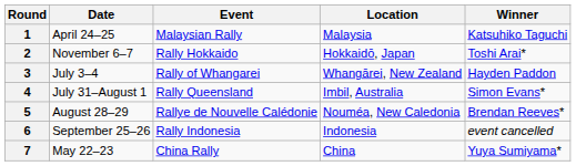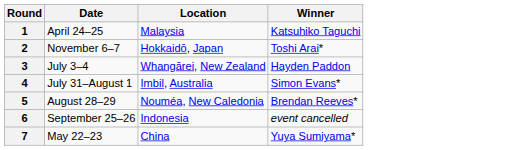 <table class="wikitable" style="font-size: 95%;">
 <tr>
 <th>Round</th>
 <th>Date</th>
-<th>Event</th>
 <th>Location</th>
 <th>Winner</th>
 </tr>
 <tr>
 <th>1</th>
 <td>April 24–25</td>
-<td><a href='#'>Malaysian Rally</a></td>
 <td> <a href='#'>Malaysia</a></td>
 <td> <a href='#'>Katsuhiko Taguchi</a></td>
 </tr>
 <tr>
 <th>2</th>
 <td>November 6–7</td>
-<td><a href='#'>Rally Hokkaido</a></td>
 <td> <a href='#'>Hokkaidō</a>, <a href='#'>Japan</a></td>
 <td> <a href='#'>Toshi Arai</a>*</td>
 </tr>
 <tr>
 <th>3</th>
 <td>July 3–4</td>
-<td><a href='#'>Rally of Whangarei</a></td>
 <td> <a href='#'>Whangārei</a>, <a href='#'>New Zealand</a></td>
 <td> <a href='#'>Hayden Paddon</a></td>
 </tr>
 <tr>
 <th>4</th>
 <td>July 31–August 1</td>
-<td><a href='#'>Rally Queensland</a></td>
 <td> <a href='#'>Imbil</a>, <a href='#'>Australia</a></td>
 <td> <a href='#'>Simon Evans</a>*</td>
 </tr>
 <tr>
 <th>5</th>
 <td>August 28–29</td>
-<td><a href='#'>Rallye de Nouvelle Calédonie</a></td>
 <td> <a href='#'>Nouméa</a>, <a href='#'>New Caledonia</a></td>
 <td> <a href='#'>Brendan Reeves</a>*</td>
 </tr>
 <tr>
 <th>6</th>
 <td>September 25–26</td>
-<td><a href='#'>Rally Indonesia</a></td>
 <td> <a href='#'>Indonesia</a></td>
 <td><em>event cancelled</em></td>
 </tr>
 <tr>
 <th>7</th>
 <td>May 22–23</td>
-<td><a href='#'>China Rally</a></td>
 <td> <a href='#'>China</a></td>
 <td> <a href='#'>Yuya Sumiyama</a>*</td>
 </tr>
 </table>
